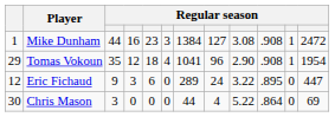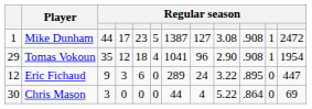 <table class="wikitable plainrowheaders" style="text-align:center;">
 <tr>
 <th scope="col" rowspan="2"></th>
 <th scope="col" rowspan="2">Player</th>
 <th scope=colgroup colspan=10>Regular season</th>
 </tr>
 <tr>
 <th scope="col"></th>
 <th scope="col"></th>
 <th scope="col"></th>
 <th scope="col"></th>
 <th scope="col"></th>
 <th scope="col"></th>
 <th scope="col"></th>
 <th scope="col"></th>
 <th scope="col"></th>
 <th scope="col"></th>
 </tr>
 <tr>
 <td scope="row">1</td>
 <td align="left"><a href='#'>Mike Dunham</a></td>
 <td>44</td>
-<td>16</td>
+<td>17</td>
 <td>23</td>
-<td>3</td>
-<td>1384</td>
+<td>5</td>
+<td>1387</td>
 <td>127</td>
 <td>3.08</td>
 <td>.908</td>
 <td>1</td>
 <td>2472</td>
 </tr>
 <tr>
 <td scope="row">29</td>
 <td align="left"><a href='#'>Tomas Vokoun</a></td>
 <td>35</td>
 <td>12</td>
 <td>18</td>
 <td>4</td>
 <td>1041</td>
 <td>96</td>
 <td>2.90</td>
 <td>.908</td>
 <td>1</td>
 <td>1954</td>
 </tr>
 <tr>
 <td scope="row">12</td>
 <td align="left"><a href='#'>Eric Fichaud</a></td>
 <td>9</td>
 <td>3</td>
 <td>6</td>
 <td>0</td>
 <td>289</td>
 <td>24</td>
 <td>3.22</td>
 <td>.895</td>
 <td>0</td>
 <td>447</td>
 </tr>
 <tr>
 <td scope="row">30</td>
 <td align="left"><a href='#'>Chris Mason</a></td>
 <td>3</td>
 <td>0</td>
 <td>0</td>
 <td>0</td>
 <td>44</td>
 <td>4</td>
 <td>5.22</td>
 <td>.864</td>
 <td>0</td>
 <td>69</td>
 </tr>
 </table>
